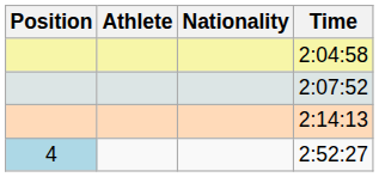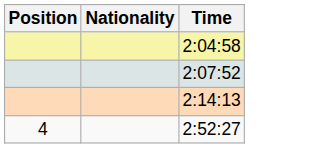 <table class="wikitable sortable">
 <tr>
 <th>Position</th>
-<th>Athlete</th>
 <th>Nationality</th>
 <th>Time</th>
 </tr>
 <tr bgcolor="#F7F6A8">
 <td align=center></td>
 <td></td>
-<td></td>
 <td>2:04:58</td>
 </tr>
 <tr bgcolor="#DCE5E5">
 <td align=center></td>
-<td></td>
 <td></td>
 <td>2:07:52</td>
 </tr>
 <tr bgcolor="#FFDAB9">
 <td align=center></td>
 <td></td>
-<td></td>
 <td>2:14:13</td>
 </tr>
 <tr>
-<td align=center style="background: lightblue;">4</td>
-<td></td>
+<td align=center>4</td>
 <td></td>
 <td>2:52:27</td>
 </tr>
 </table>
